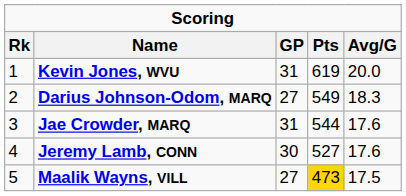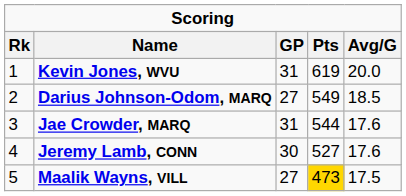 <table class="wikitable" style="white-space:nowrap; font-size:90%;">
 <tr>
 <td colspan=5 style="text-align:center;"><strong>Scoring</strong></td>
 </tr>
 <tr>
 <th>Rk</th>
 <th>Name</th>
 <th>GP</th>
 <th>Pts</th>
 <th>Avg/G</th>
 </tr>
 <tr>
 <td>1</td>
 <td><strong><a href='#'>Kevin Jones</a>, <small>WVU</small></strong></td>
 <td>31</td>
 <td>619</td>
 <td>20.0</td>
 </tr>
 <tr>
 <td>2</td>
 <td><strong><a href='#'>Darius Johnson-Odom</a>, <small>MARQ</small></strong></td>
 <td>27</td>
 <td>549</td>
-<td>18.3</td>
+<td>18.5</td>
 </tr>
 <tr>
 <td>3</td>
 <td><strong><a href='#'>Jae Crowder</a>, <small>MARQ</small></strong></td>
 <td>31</td>
 <td>544</td>
 <td>17.6</td>
 </tr>
 <tr>
 <td>4</td>
 <td><strong><a href='#'>Jeremy Lamb</a>, <small>CONN</small></strong></td>
 <td>30</td>
 <td>527</td>
 <td>17.6</td>
 </tr>
 <tr>
 <td>5</td>
 <td><strong><a href='#'>Maalik Wayns</a>, <small>VILL</small></strong></td>
 <td>27</td>
 <td style="background: gold;">473</td>
 <td>17.5</td>
 </tr>
 </table>
